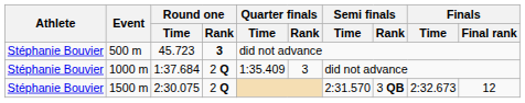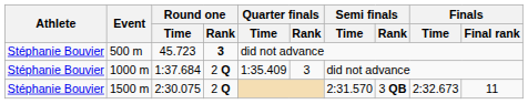 <table class="wikitable" style="font-size:90%">
 <tr>
 <th rowspan="2">Athlete</th>
 <th rowspan="2">Event</th>
 <th colspan="2">Round one</th>
 <th colspan="2">Quarter finals</th>
 <th colspan="2">Semi finals</th>
 <th colspan="2">Finals</th>
 </tr>
 <tr>
 <th>Time</th>
 <th>Rank</th>
 <th>Time</th>
 <th>Rank</th>
 <th>Time</th>
 <th>Rank</th>
 <th>Time</th>
 <th>Final rank</th>
 </tr>
 <tr>
 <td><a href='#'>Stéphanie Bouvier</a></td>
 <td>500 m</td>
 <td align="center">45.723</td>
 <td align="center"><strong>3</strong></td>
 <td colspan="6">did not advance</td>
 </tr>
 <tr>
 <td><a href='#'>Stéphanie Bouvier</a></td>
 <td>1000 m</td>
 <td align="center">1:37.684</td>
 <td align="center">2 <strong>Q</strong></td>
 <td align="center">1:35.409</td>
 <td align="center">3</td>
 <td colspan="4">did not advance</td>
 </tr>
 <tr>
 <td><a href='#'>Stéphanie Bouvier</a></td>
 <td>1500 m</td>
 <td align="center">2:30.075</td>
 <td align="center">2 <strong>Q</strong></td>
 <td colspan="2" bgcolor="wheat"></td>
 <td align="center">2:31.570</td>
 <td align="center">3 <strong>QB</strong></td>
 <td align="center">2:32.673</td>
-<td align="center">12</td>
+<td align="center">11</td>
 </tr>
 </table>
